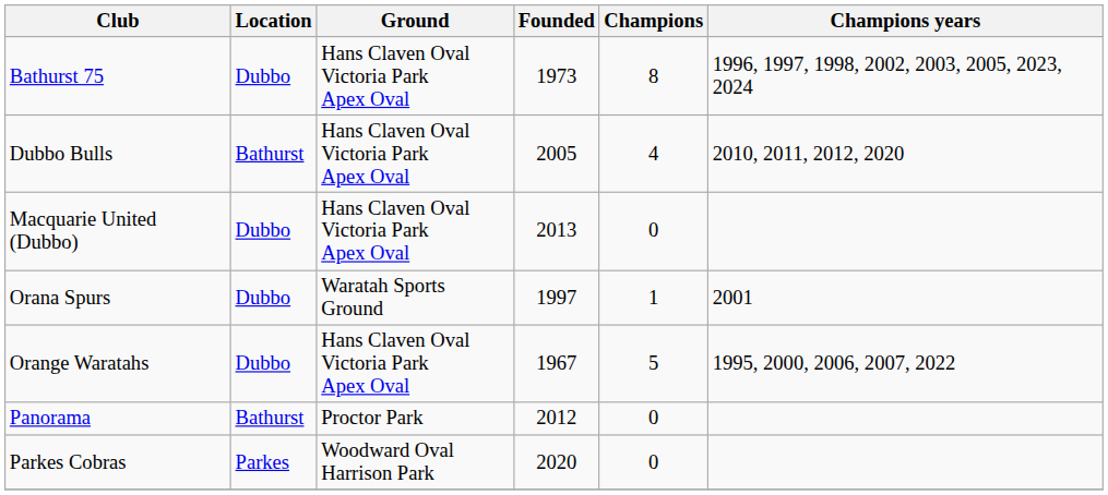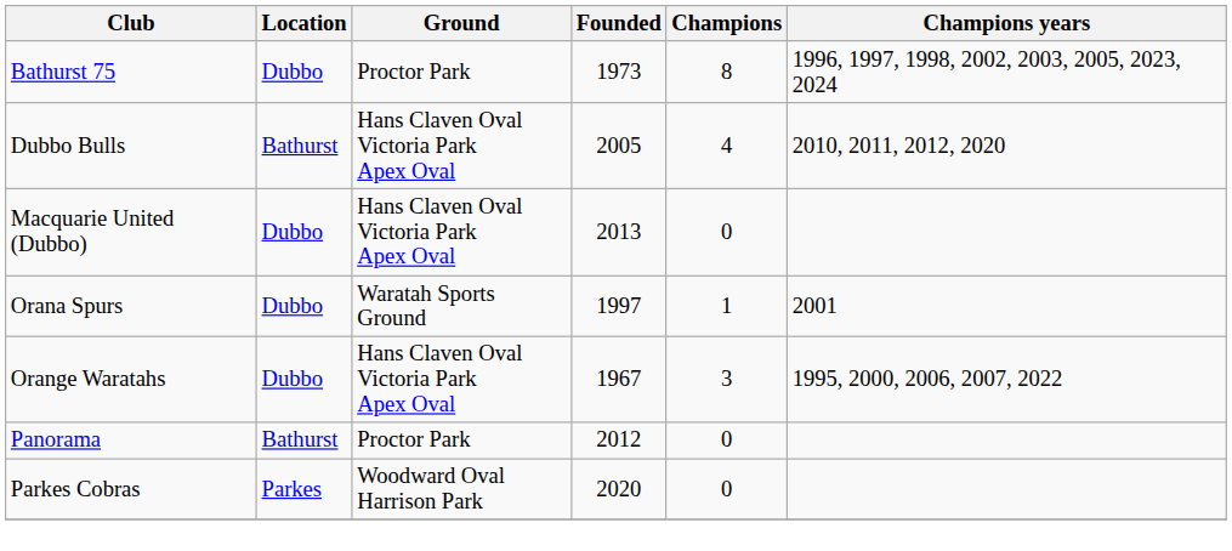 <table class="wikitable">
 <tr>
 <th>Club</th>
 <th>Location</th>
 <th>Ground</th>
 <th>Founded</th>
 <th>Champions</th>
 <th>Champions years</th>
 </tr>
 <tr>
 <td><a href='#'>Bathurst 75</a></td>
 <td><a href='#'>Dubbo</a></td>
-<td>Hans Claven Oval<br>Victoria Park<br><a href='#'>Apex Oval</a></td>
+<td>Proctor Park</td>
 <td align=center>1973</td>
 <td align=center>8</td>
 <td>1996, 1997, 1998, 2002, 2003, 2005, 2023, 2024</td>
 </tr>
 <tr>
 <td>Dubbo Bulls</td>
 <td><a href='#'>Bathurst</a></td>
 <td>Hans Claven Oval<br>Victoria Park<br><a href='#'>Apex Oval</a></td>
 <td align=center>2005</td>
 <td align=center>4</td>
 <td>2010, 2011, 2012, 2020</td>
 </tr>
 <tr>
 <td>Macquarie United (Dubbo)</td>
 <td><a href='#'>Dubbo</a></td>
 <td>Hans Claven Oval<br>Victoria Park<br><a href='#'>Apex Oval</a></td>
 <td align=center>2013</td>
 <td align=center>0</td>
 <td></td>
 </tr>
 <tr>
 <td>Orana Spurs</td>
 <td><a href='#'>Dubbo</a></td>
 <td>Waratah Sports Ground</td>
 <td align=center>1997</td>
 <td align=center>1</td>
 <td>2001</td>
 </tr>
 <tr>
 <td>Orange Waratahs</td>
 <td><a href='#'>Dubbo</a></td>
 <td>Hans Claven Oval<br>Victoria Park<br><a href='#'>Apex Oval</a></td>
 <td align=center>1967</td>
-<td align=center>5</td>
+<td align=center>3</td>
 <td>1995, 2000, 2006, 2007, 2022</td>
 </tr>
 <tr>
 <td><a href='#'>Panorama</a></td>
 <td><a href='#'>Bathurst</a></td>
 <td>Proctor Park</td>
 <td align=center>2012</td>
 <td align=center>0</td>
 <td></td>
 </tr>
 <tr>
 <td>Parkes Cobras</td>
 <td><a href='#'>Parkes</a></td>
 <td>Woodward Oval<br>Harrison Park</td>
 <td align=center>2020</td>
 <td align=center>0</td>
 <td></td>
 </tr>
 <tr>
 </tr>
 </table>
